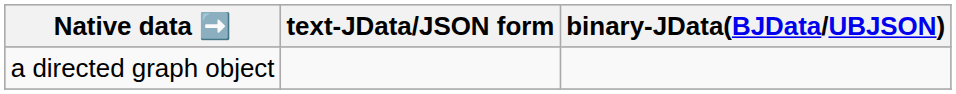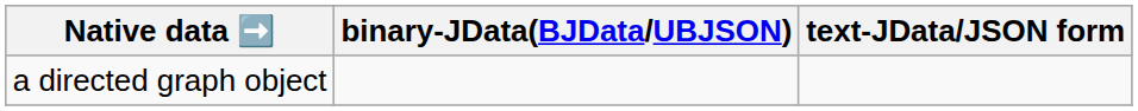 <table class="wikitable">
 <tr>
 <th>Native data ➡️</th>
+<th>binary-JData(<a href='#'>BJData</a>/<a href='#'>UBJSON</a>)</th>
 <th>text-JData/JSON form</th>
-<th>binary-JData(<a href='#'>BJData</a>/<a href='#'>UBJSON</a>)</th>
 </tr>
 <tr>
 <td>a directed graph object<br></td>
 <td></td>
 <td></td>
 </tr>
 </table>
